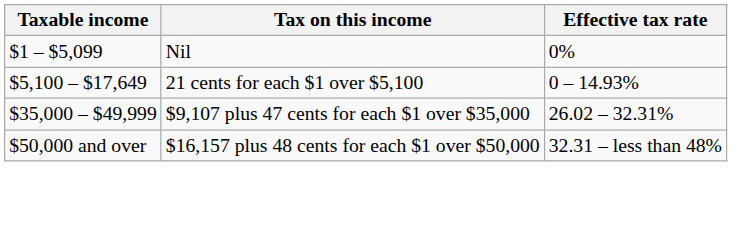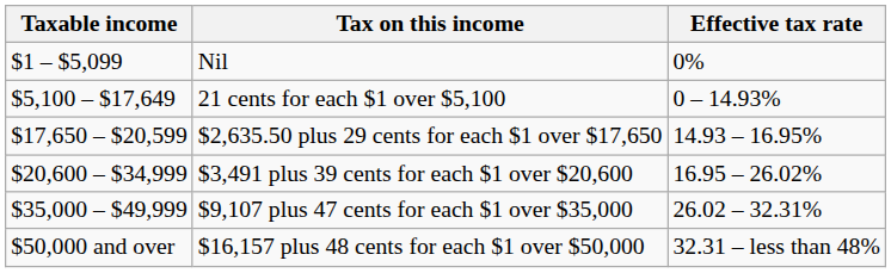 <table class="wikitable">
 <tr>
 <th>Taxable income</th>
 <th>Tax on this income</th>
 <th>Effective tax rate</th>
 </tr>
 <tr>
 <td>$1 – $5,099</td>
 <td>Nil</td>
 <td>0%</td>
 </tr>
 <tr>
 <td>$5,100 – $17,649</td>
 <td>21 cents for each $1 over $5,100</td>
 <td>0 – 14.93%</td>
 </tr>
 <tr>
+<td>$17,650 – $20,599</td>
+<td>$2,635.50 plus 29 cents for each $1 over $17,650</td>
+<td>14.93 – 16.95%</td>
+</tr>
+<tr>
+<td>$20,600 – $34,999</td>
+<td>$3,491 plus 39 cents for each $1 over $20,600</td>
+<td>16.95 – 26.02%</td>
+</tr>
+<tr>
 <td>$35,000 – $49,999</td>
 <td>$9,107 plus 47 cents for each $1 over $35,000</td>
 <td>26.02 – 32.31%</td>
 </tr>
 <tr>
 <td>$50,000 and over</td>
 <td>$16,157 plus 48 cents for each $1 over $50,000</td>
 <td>32.31 – less than 48%</td>
 </tr>
 </table>
